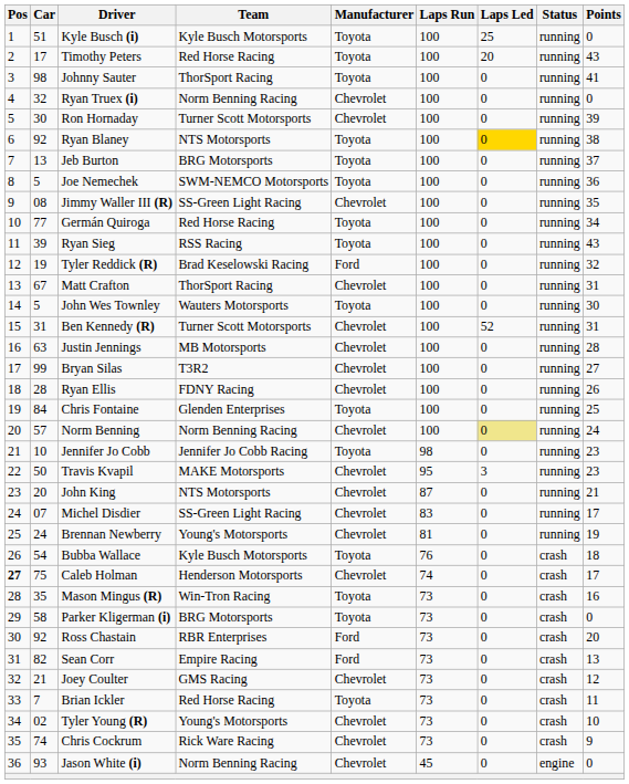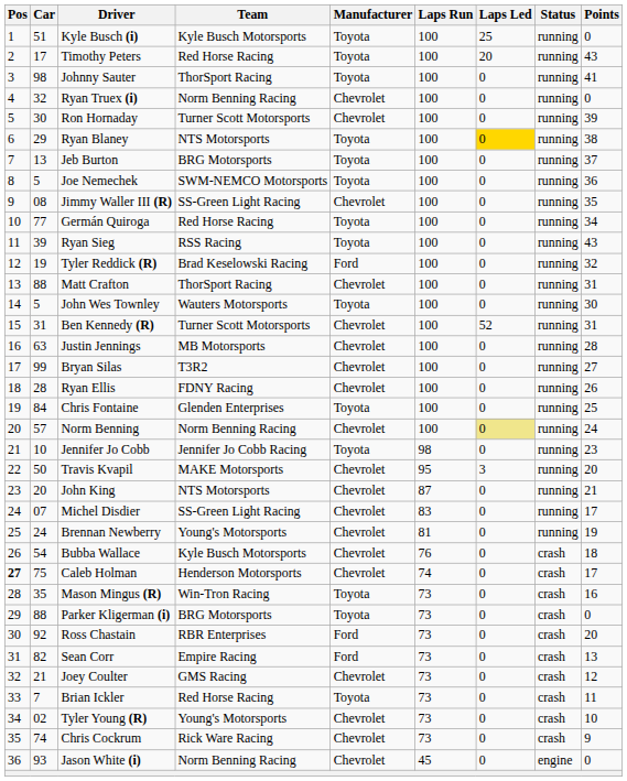 <table class="sortable wikitable" border="1">
 <tr>
 <th>Pos</th>
 <th>Car</th>
 <th>Driver</th>
 <th>Team</th>
 <th>Manufacturer</th>
 <th>Laps Run</th>
 <th>Laps Led</th>
 <th>Status</th>
 <th>Points</th>
 </tr>
 <tr>
 <td>1</td>
 <td>51</td>
 <td>Kyle Busch <strong>(i)</strong></td>
 <td>Kyle Busch Motorsports</td>
 <td>Toyota</td>
 <td>100</td>
 <td>25</td>
 <td>running</td>
 <td>0</td>
 </tr>
 <tr>
 <td>2</td>
 <td>17</td>
 <td>Timothy Peters</td>
 <td>Red Horse Racing</td>
 <td>Toyota</td>
 <td>100</td>
 <td>20</td>
 <td>running</td>
 <td>43</td>
 </tr>
 <tr>
 <td>3</td>
 <td>98</td>
 <td>Johnny Sauter</td>
 <td>ThorSport Racing</td>
 <td>Toyota</td>
 <td>100</td>
 <td>0</td>
 <td>running</td>
 <td>41</td>
 </tr>
 <tr>
 <td>4</td>
 <td>32</td>
 <td>Ryan Truex <strong>(i)</strong></td>
 <td>Norm Benning Racing</td>
 <td>Chevrolet</td>
 <td>100</td>
 <td>0</td>
 <td>running</td>
 <td>0</td>
 </tr>
 <tr>
 <td>5</td>
 <td>30</td>
 <td>Ron Hornaday</td>
 <td>Turner Scott Motorsports</td>
 <td>Chevrolet</td>
 <td>100</td>
 <td>0</td>
 <td>running</td>
 <td>39</td>
 </tr>
 <tr>
 <td>6</td>
-<td>92</td>
+<td>29</td>
 <td>Ryan Blaney</td>
 <td>NTS Motorsports</td>
 <td>Toyota</td>
 <td>100</td>
 <td style="background: gold;">0</td>
 <td>running</td>
 <td>38</td>
 </tr>
 <tr>
 <td>7</td>
 <td>13</td>
 <td>Jeb Burton</td>
 <td>BRG Motorsports</td>
 <td>Toyota</td>
 <td>100</td>
 <td>0</td>
 <td>running</td>
 <td>37</td>
 </tr>
 <tr>
 <td>8</td>
 <td>5</td>
 <td>Joe Nemechek</td>
 <td>SWM-NEMCO Motorsports</td>
 <td>Toyota</td>
 <td>100</td>
 <td>0</td>
 <td>running</td>
 <td>36</td>
 </tr>
 <tr>
 <td>9</td>
 <td>08</td>
 <td>Jimmy Waller III <strong>(R)</strong></td>
 <td>SS-Green Light Racing</td>
 <td>Chevrolet</td>
 <td>100</td>
 <td>0</td>
 <td>running</td>
 <td>35</td>
 </tr>
 <tr>
 <td>10</td>
 <td>77</td>
 <td>Germán Quiroga</td>
 <td>Red Horse Racing</td>
 <td>Toyota</td>
 <td>100</td>
 <td>0</td>
 <td>running</td>
 <td>34</td>
 </tr>
 <tr>
 <td>11</td>
 <td>39</td>
 <td>Ryan Sieg</td>
 <td>RSS Racing</td>
 <td>Toyota</td>
 <td>100</td>
 <td>0</td>
 <td>running</td>
 <td>43</td>
 </tr>
 <tr>
 <td>12</td>
 <td>19</td>
 <td>Tyler Reddick <strong>(R)</strong></td>
 <td>Brad Keselowski Racing</td>
 <td>Ford</td>
 <td>100</td>
 <td>0</td>
 <td>running</td>
 <td>32</td>
 </tr>
 <tr>
 <td>13</td>
-<td>67</td>
+<td>88</td>
 <td>Matt Crafton</td>
 <td>ThorSport Racing</td>
 <td>Chevrolet</td>
 <td>100</td>
 <td>0</td>
 <td>running</td>
 <td>31</td>
 </tr>
 <tr>
 <td>14</td>
 <td>5</td>
 <td>John Wes Townley</td>
 <td>Wauters Motorsports</td>
 <td>Toyota</td>
 <td>100</td>
 <td>0</td>
 <td>running</td>
 <td>30</td>
 </tr>
 <tr>
 <td>15</td>
 <td>31</td>
 <td>Ben Kennedy <strong>(R)</strong></td>
 <td>Turner Scott Motorsports</td>
 <td>Chevrolet</td>
 <td>100</td>
 <td>52</td>
 <td>running</td>
 <td>31</td>
 </tr>
 <tr>
 <td>16</td>
 <td>63</td>
 <td>Justin Jennings</td>
 <td>MB Motorsports</td>
 <td>Chevrolet</td>
 <td>100</td>
 <td>0</td>
 <td>running</td>
 <td>28</td>
 </tr>
 <tr>
 <td>17</td>
 <td>99</td>
 <td>Bryan Silas</td>
 <td>T3R2</td>
 <td>Chevrolet</td>
 <td>100</td>
 <td>0</td>
 <td>running</td>
 <td>27</td>
 </tr>
 <tr>
 <td>18</td>
 <td>28</td>
 <td>Ryan Ellis</td>
 <td>FDNY Racing</td>
 <td>Chevrolet</td>
 <td>100</td>
 <td>0</td>
 <td>running</td>
 <td>26</td>
 </tr>
 <tr>
 <td>19</td>
 <td>84</td>
 <td>Chris Fontaine</td>
 <td>Glenden Enterprises</td>
 <td>Toyota</td>
 <td>100</td>
 <td>0</td>
 <td>running</td>
 <td>25</td>
 </tr>
 <tr>
 <td>20</td>
 <td>57</td>
 <td>Norm Benning</td>
 <td>Norm Benning Racing</td>
 <td>Chevrolet</td>
 <td>100</td>
 <td style="background: khaki;">0</td>
 <td>running</td>
 <td>24</td>
 </tr>
 <tr>
 <td>21</td>
 <td>10</td>
 <td>Jennifer Jo Cobb</td>
 <td>Jennifer Jo Cobb Racing</td>
 <td>Toyota</td>
 <td>98</td>
 <td>0</td>
 <td>running</td>
 <td>23</td>
 </tr>
 <tr>
 <td>22</td>
 <td>50</td>
 <td>Travis Kvapil</td>
 <td>MAKE Motorsports</td>
 <td>Chevrolet</td>
 <td>95</td>
 <td>3</td>
 <td>running</td>
-<td>23</td>
+<td>20</td>
 </tr>
 <tr>
 <td>23</td>
 <td>20</td>
 <td>John King</td>
 <td>NTS Motorsports</td>
 <td>Chevrolet</td>
 <td>87</td>
 <td>0</td>
 <td>running</td>
 <td>21</td>
 </tr>
 <tr>
 <td>24</td>
 <td>07</td>
 <td>Michel Disdier</td>
 <td>SS-Green Light Racing</td>
 <td>Chevrolet</td>
 <td>83</td>
 <td>0</td>
 <td>running</td>
 <td>17</td>
 </tr>
 <tr>
 <td>25</td>
 <td>24</td>
 <td>Brennan Newberry</td>
 <td>Young's Motorsports</td>
 <td>Chevrolet</td>
 <td>81</td>
 <td>0</td>
 <td>running</td>
 <td>19</td>
 </tr>
 <tr>
 <td>26</td>
 <td>54</td>
 <td>Bubba Wallace</td>
 <td>Kyle Busch Motorsports</td>
-<td>Toyota</td>
+<td>Chevrolet</td>
 <td>76</td>
 <td>0</td>
 <td>crash</td>
 <td>18</td>
 </tr>
 <tr>
 <td><strong>27</strong></td>
 <td>75</td>
 <td>Caleb Holman</td>
 <td>Henderson Motorsports</td>
 <td>Chevrolet</td>
 <td>74</td>
 <td>0</td>
 <td>crash</td>
 <td>17</td>
 </tr>
 <tr>
 <td>28</td>
 <td>35</td>
 <td>Mason Mingus <strong>(R)</strong></td>
 <td>Win-Tron Racing</td>
 <td>Toyota</td>
 <td>73</td>
 <td>0</td>
 <td>crash</td>
 <td>16</td>
 </tr>
 <tr>
 <td>29</td>
-<td>58</td>
+<td>88</td>
 <td>Parker Kligerman <strong>(i)</strong></td>
 <td>BRG Motorsports</td>
 <td>Toyota</td>
 <td>73</td>
 <td>0</td>
 <td>crash</td>
 <td>0</td>
 </tr>
 <tr>
 <td>30</td>
 <td>92</td>
 <td>Ross Chastain</td>
 <td>RBR Enterprises</td>
 <td>Ford</td>
 <td>73</td>
 <td>0</td>
 <td>crash</td>
 <td>20</td>
 </tr>
 <tr>
 <td>31</td>
 <td>82</td>
 <td>Sean Corr</td>
 <td>Empire Racing</td>
 <td>Ford</td>
 <td>73</td>
 <td>0</td>
 <td>crash</td>
 <td>13</td>
 </tr>
 <tr>
 <td>32</td>
 <td>21</td>
 <td>Joey Coulter</td>
 <td>GMS Racing</td>
 <td>Chevrolet</td>
 <td>73</td>
 <td>0</td>
 <td>crash</td>
 <td>12</td>
 </tr>
 <tr>
 <td>33</td>
 <td>7</td>
 <td>Brian Ickler</td>
 <td>Red Horse Racing</td>
 <td>Toyota</td>
 <td>73</td>
 <td>0</td>
 <td>crash</td>
 <td>11</td>
 </tr>
 <tr>
 <td>34</td>
 <td>02</td>
 <td>Tyler Young <strong>(R)</strong></td>
 <td>Young's Motorsports</td>
 <td>Chevrolet</td>
 <td>73</td>
 <td>0</td>
 <td>crash</td>
 <td>10</td>
 </tr>
 <tr>
 <td>35</td>
 <td>74</td>
 <td>Chris Cockrum</td>
 <td>Rick Ware Racing</td>
 <td>Chevrolet</td>
 <td>73</td>
 <td>0</td>
 <td>crash</td>
 <td>9</td>
 </tr>
 <tr>
 <td>36</td>
 <td>93</td>
 <td>Jason White <strong>(i)</strong></td>
 <td>Norm Benning Racing</td>
 <td>Chevrolet</td>
 <td>45</td>
 <td>0</td>
 <td>engine</td>
 <td>0</td>
 </tr>
 <tr>
 <th colspan="9"></th>
 </tr>
 </table>
